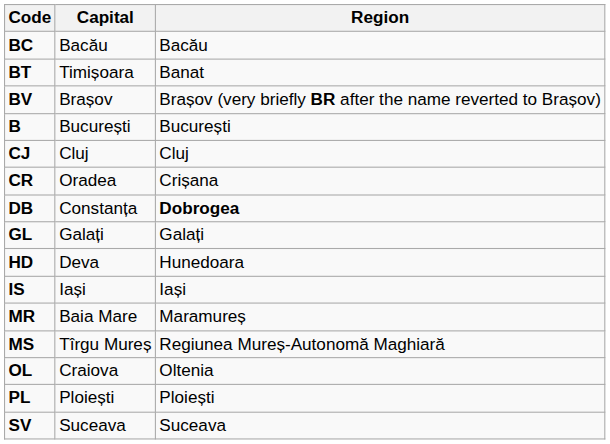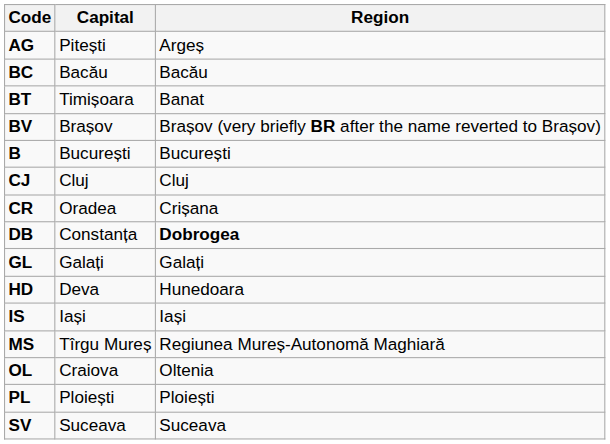 <table class= "wikitable sortable">
 <tr>
 <th>Code</th>
 <th class="unsortable">Capital</th>
 <th class="unsortable">Region</th>
+</tr>
+<tr>
+<td><strong>AG</strong></td>
+<td>Pitești</td>
+<td>Argeș</td>
 </tr>
 <tr>
 <td><strong>BC</strong></td>
 <td>Bacău</td>
 <td>Bacău</td>
 </tr>
 <tr>
 <td><strong>BT</strong></td>
 <td>Timișoara</td>
 <td>Banat</td>
 </tr>
 <tr>
 <td><strong>BV</strong></td>
 <td>Brașov</td>
 <td>Brașov (very briefly <strong>BR</strong> after the name reverted to Brașov)</td>
 </tr>
 <tr>
 <td><strong>B</strong></td>
 <td>București</td>
 <td>București</td>
 </tr>
 <tr>
 <td><strong>CJ</strong></td>
 <td>Cluj</td>
 <td>Cluj</td>
 </tr>
 <tr>
 <td><strong>CR</strong></td>
 <td>Oradea</td>
 <td>Crișana</td>
 </tr>
 <tr>
 <td><strong>DB</strong></td>
 <td>Constanța</td>
 <td><strong>Dobrogea</strong></td>
 </tr>
 <tr>
 <td><strong>GL</strong></td>
 <td>Galați</td>
 <td>Galați</td>
 </tr>
 <tr>
 <td><strong>HD</strong></td>
 <td>Deva</td>
 <td>Hunedoara</td>
 </tr>
 <tr>
 <td><strong>IS</strong></td>
 <td>Iași</td>
 <td>Iași</td>
 </tr>
 <tr>
-<td><strong>MR</strong></td>
-<td>Baia Mare</td>
-<td>Maramureș</td>
-</tr>
-<tr>
 <td><strong>MS</strong></td>
 <td>Tîrgu Mureș</td>
 <td>Regiunea Mureș-Autonomă Maghiară</td>
 </tr>
 <tr>
 <td><strong>OL</strong></td>
 <td>Craiova</td>
 <td>Oltenia</td>
 </tr>
 <tr>
 <td><strong>PL</strong></td>
 <td>Ploiești</td>
 <td>Ploiești</td>
 </tr>
 <tr>
 <td><strong>SV</strong></td>
 <td>Suceava</td>
 <td>Suceava</td>
 </tr>
 </table>
